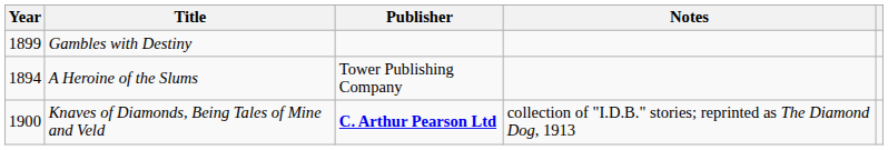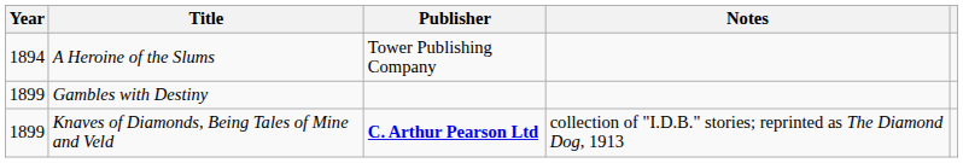 <table class="wikitable">
 <tr>
 <th>Year</th>
 <th>Title</th>
 <th>Publisher</th>
 <th>Notes</th>
 <th></th>
 </tr>
 <tr>
+<td>1894</td>
+<td><em>A Heroine of the Slums</em></td>
+<td>Tower Publishing Company</td>
+<td></td>
+<td></td>
+</tr>
+<tr>
 <td>1899</td>
 <td><em>Gambles with Destiny</em></td>
 <td></td>
 <td></td>
 <td></td>
 </tr>
 <tr>
-<td>1894</td>
-<td><em>A Heroine of the Slums</em></td>
-<td>Tower Publishing Company</td>
-<td></td>
-<td></td>
-</tr>
-<tr>
-<td>1900</td>
+<td>1899</td>
 <td><em>Knaves of Diamonds, Being Tales of Mine and Veld</em></td>
 <td><strong><a href='#'>C. Arthur Pearson Ltd</a></strong></td>
 <td>collection of "I.D.B." stories; reprinted as <em>The Diamond Dog</em>, 1913</td>
 <td></td>
 </tr>
 </table>
